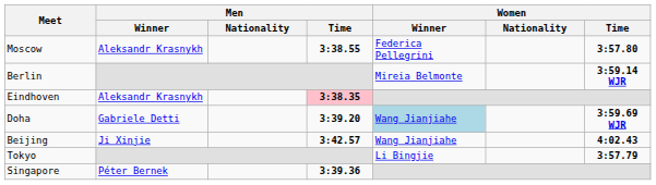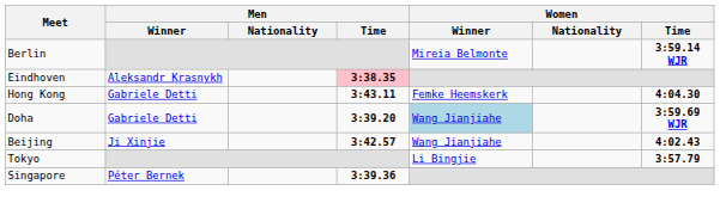 <table class="wikitable">
 <tr>
 <th width=120 rowspan="2">Meet</th>
 <th colspan="3">Men</th>
 <th colspan="3">Women</th>
 </tr>
 <tr>
 <th width=150>Winner</th>
 <th width=130>Nationality</th>
 <th width=85>Time</th>
 <th width=150>Winner</th>
 <th width=130>Nationality</th>
 <th width=85>Time</th>
 </tr>
 <tr>
-<td>Moscow</td>
-<td><a href='#'>Aleksandr Krasnykh</a></td>
-<td></td>
-<td align=center><strong>3:38.55</strong></td>
-<td><a href='#'>Federica Pellegrini</a></td>
-<td></td>
-<td align=center><strong>3:57.80</strong></td>
-</tr>
-<tr>
 <td>Berlin</td>
 <td colspan=3 bgcolor=E0E0E0></td>
 <td><a href='#'>Mireia Belmonte</a></td>
 <td></td>
 <td align=center><strong>3:59.14 <a href='#'>WJR</a></strong></td>
 </tr>
 <tr>
 <td>Eindhoven</td>
 <td><a href='#'>Aleksandr Krasnykh</a></td>
 <td></td>
 <td align=center style="background: pink;"><strong>3:38.35</strong></td>
 <td colspan=3 bgcolor=E0E0E0></td>
+</tr>
+<tr>
+<td>Hong Kong</td>
+<td><a href='#'>Gabriele Detti</a></td>
+<td></td>
+<td align=center><strong>3:43.11</strong></td>
+<td><a href='#'>Femke Heemskerk</a></td>
+<td></td>
+<td align=center><strong>4:04.30</strong></td>
 </tr>
 <tr>
 <td>Doha</td>
 <td><a href='#'>Gabriele Detti</a></td>
 <td></td>
 <td align=center><strong>3:39.20</strong></td>
 <td style="background: lightblue;"><a href='#'>Wang Jianjiahe</a></td>
 <td></td>
 <td align=center><strong>3:59.69 <a href='#'>WJR</a></strong></td>
 </tr>
 <tr>
 <td>Beijing</td>
 <td><a href='#'>Ji Xinjie</a></td>
 <td></td>
 <td align=center><strong>3:42.57</strong></td>
 <td><a href='#'>Wang Jianjiahe</a></td>
 <td></td>
 <td align=center><strong>4:02.43</strong></td>
 </tr>
 <tr>
 <td>Tokyo</td>
 <td colspan=3 bgcolor=e0e0e0></td>
 <td><a href='#'>Li Bingjie</a></td>
 <td></td>
 <td align=center><strong>3:57.79</strong></td>
 </tr>
 <tr>
 <td>Singapore</td>
 <td><a href='#'>Péter Bernek</a></td>
 <td></td>
 <td align=center><strong>3:39.36</strong></td>
 <td colspan="3" bgcolor="e0e0e0"></td>
 </tr>
 </table>
